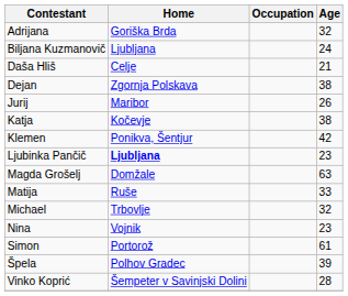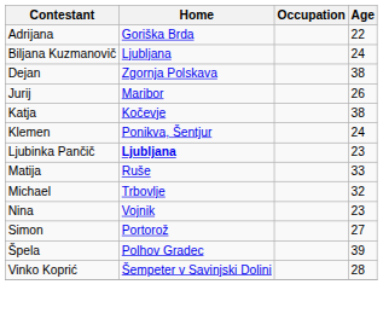 <table class=wikitable>
 <tr>
 <th>Contestant</th>
 <th>Home</th>
 <th>Occupation</th>
 <th>Age</th>
 </tr>
 <tr>
 <td>Adrijana</td>
 <td><a href='#'>Goriška Brda</a></td>
 <td></td>
-<td>32</td>
+<td>22</td>
 </tr>
 <tr>
 <td>Biljana Kuzmanovič</td>
 <td><a href='#'>Ljubljana</a></td>
 <td></td>
 <td>24</td>
-</tr>
-<tr>
-<td>Daša Hliš</td>
-<td><a href='#'>Celje</a></td>
-<td></td>
-<td>21</td>
 </tr>
 <tr>
 <td>Dejan</td>
 <td><a href='#'>Zgornja Polskava</a></td>
 <td></td>
 <td>38</td>
 </tr>
 <tr>
 <td>Jurij</td>
 <td><a href='#'>Maribor</a></td>
 <td></td>
 <td>26</td>
 </tr>
 <tr>
 <td>Katja</td>
 <td><a href='#'>Kočevje</a></td>
 <td></td>
 <td>38</td>
 </tr>
 <tr>
 <td>Klemen</td>
 <td><a href='#'>Ponikva, Šentjur</a></td>
 <td></td>
-<td>42</td>
+<td>24</td>
 </tr>
 <tr>
 <td>Ljubinka Pančič</td>
 <td><strong><a href='#'>Ljubljana</a></strong></td>
 <td></td>
 <td>23</td>
-</tr>
-<tr>
-<td>Magda Grošelj</td>
-<td><a href='#'>Domžale</a></td>
-<td></td>
-<td>63</td>
 </tr>
 <tr>
 <td>Matija</td>
 <td><a href='#'>Ruše</a></td>
 <td></td>
 <td>33</td>
 </tr>
 <tr>
 <td>Michael</td>
 <td><a href='#'>Trbovlje</a></td>
 <td></td>
 <td>32</td>
 </tr>
 <tr>
 <td>Nina</td>
 <td><a href='#'>Vojnik</a></td>
 <td></td>
 <td>23</td>
 </tr>
 <tr>
 <td>Simon</td>
 <td><a href='#'>Portorož</a></td>
 <td></td>
-<td>61</td>
+<td>27</td>
 </tr>
 <tr>
 <td>Špela</td>
 <td><a href='#'>Polhov Gradec</a></td>
 <td></td>
 <td>39</td>
 </tr>
 <tr>
 <td>Vinko Koprić</td>
 <td><a href='#'>Šempeter v Savinjski Dolini</a></td>
 <td></td>
 <td>28</td>
 </tr>
 <tr>
 </tr>
 </table>
